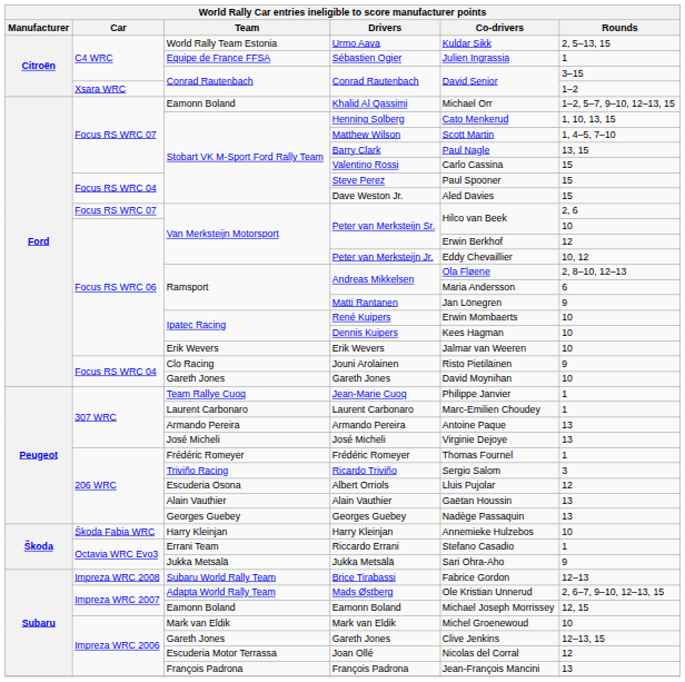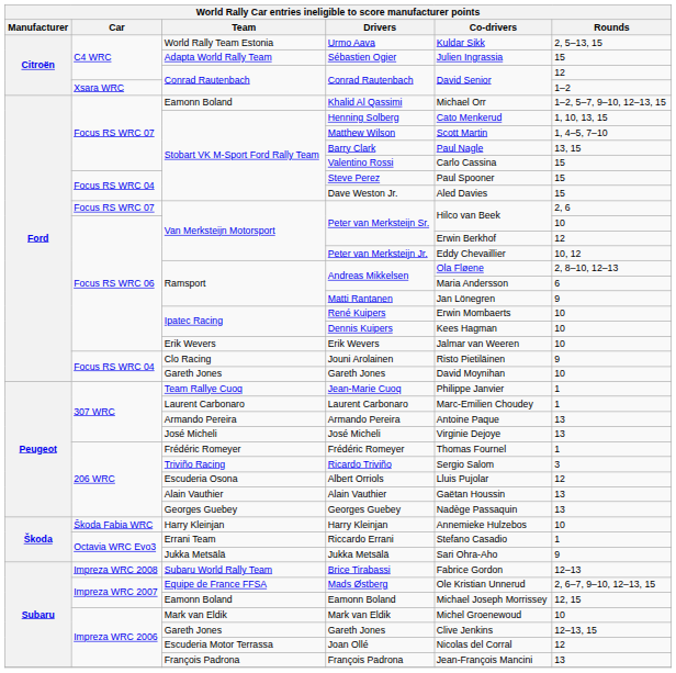 <table class="wikitable" width=75% style="font-size: 85%; max-width: 950px">
 <tr>
 <th colspan=7>World Rally Car entries ineligible to score manufacturer points</th>
 </tr>
 <tr>
 <th>Manufacturer</th>
 <th>Car</th>
 <th>Team</th>
 <th>Drivers</th>
 <th>Co-drivers</th>
 <th>Rounds</th>
 </tr>
 <tr>
 <th rowspan=4><a href='#'>Citroën</a></th>
 <td rowspan=3><a href='#'>C4 WRC</a></td>
 <td> World Rally Team Estonia</td>
 <td> <a href='#'>Urmo Aava</a></td>
 <td> <a href='#'>Kuldar Sikk</a></td>
 <td>2, 5–13, 15</td>
 </tr>
 <tr>
-<td> <a href='#'>Equipe de France FFSA</a></td>
+<td> <a href='#'>Adapta World Rally Team</a></td>
 <td> <a href='#'>Sébastien Ogier</a></td>
 <td> <a href='#'>Julien Ingrassia</a></td>
-<td>1</td>
+<td>15</td>
 </tr>
 <tr>
 <td rowspan=2 nowrap> <a href='#'>Conrad Rautenbach</a></td>
 <td rowspan=2 nowrap> <a href='#'>Conrad Rautenbach</a></td>
 <td rowspan=2> <a href='#'>David Senior</a></td>
-<td>3–15</td>
+<td>12</td>
 </tr>
 <tr>
 <td><a href='#'>Xsara WRC</a></td>
 <td>1–2</td>
 </tr>
 <tr>
 <th rowspan=19><a href='#'>Ford</a></th>
 <td rowspan=5 nowrap><a href='#'>Focus RS WRC 07</a></td>
 <td> Eamonn Boland</td>
 <td nowrap> <a href='#'>Khalid Al Qassimi</a></td>
 <td> Michael Orr</td>
 <td nowrap>1–2, 5–7, 9–10, 12–13, 15</td>
 </tr>
 <tr>
 <td rowspan=6> <a href='#'>Stobart VK M-Sport Ford Rally Team</a></td>
 <td> <a href='#'>Henning Solberg</a></td>
 <td> <a href='#'>Cato Menkerud</a></td>
 <td>1, 10, 13, 15</td>
 </tr>
 <tr>
 <td> <a href='#'>Matthew Wilson</a></td>
 <td> <a href='#'>Scott Martin</a></td>
 <td>1, 4–5, 7–10</td>
 </tr>
 <tr>
 <td> <a href='#'>Barry Clark</a></td>
 <td> <a href='#'>Paul Nagle</a></td>
 <td>13, 15</td>
 </tr>
 <tr>
 <td> <a href='#'>Valentino Rossi</a></td>
 <td> Carlo Cassina</td>
 <td>15</td>
 </tr>
 <tr>
 <td rowspan=2><a href='#'>Focus RS WRC 04</a></td>
 <td> <a href='#'>Steve Perez</a></td>
 <td> Paul Spooner</td>
 <td>15</td>
 </tr>
 <tr>
 <td> Dave Weston Jr.</td>
 <td> Aled Davies</td>
 <td>15</td>
 </tr>
 <tr>
 <td><a href='#'>Focus RS WRC 07</a></td>
 <td rowspan=4> <a href='#'>Van Merksteijn Motorsport</a></td>
 <td rowspan=3 nowrap> <a href='#'>Peter van Merksteijn Sr.</a></td>
 <td rowspan=2> Hilco van Beek</td>
 <td>2, 6</td>
 </tr>
 <tr>
 <td rowspan=9><a href='#'>Focus RS WRC 06</a></td>
 <td>10</td>
 </tr>
 <tr>
 <td> Erwin Berkhof</td>
 <td>12</td>
 </tr>
 <tr>
 <td> <a href='#'>Peter van Merksteijn Jr.</a></td>
 <td> Eddy Chevaillier</td>
 <td>10, 12</td>
 </tr>
 <tr>
 <td rowspan=3> Ramsport</td>
 <td rowspan=2> <a href='#'>Andreas Mikkelsen</a></td>
 <td> <a href='#'>Ola Fløene</a></td>
 <td>2, 8–10, 12–13</td>
 </tr>
 <tr>
 <td> Maria Andersson</td>
 <td>6</td>
 </tr>
 <tr>
 <td> <a href='#'>Matti Rantanen</a></td>
 <td> Jan Lönegren</td>
 <td>9</td>
 </tr>
 <tr>
 <td rowspan=2> <a href='#'>Ipatec Racing</a></td>
 <td> <a href='#'>René Kuipers</a></td>
 <td> Erwin Mombaerts</td>
 <td>10</td>
 </tr>
 <tr>
 <td> <a href='#'>Dennis Kuipers</a></td>
 <td> Kees Hagman</td>
 <td>10</td>
 </tr>
 <tr>
 <td> Erik Wevers</td>
 <td> Erik Wevers</td>
 <td> Jalmar van Weeren</td>
 <td>10</td>
 </tr>
 <tr>
 <td rowspan=2><a href='#'>Focus RS WRC 04</a></td>
 <td> Clo Racing</td>
 <td> Jouni Arolainen</td>
 <td> Risto Pietiläinen</td>
 <td>9</td>
 </tr>
 <tr>
 <td> Gareth Jones</td>
 <td> Gareth Jones</td>
 <td> David Moynihan</td>
 <td>10</td>
 </tr>
 <tr>
 <th rowspan=9><a href='#'>Peugeot</a></th>
 <td rowspan=4><a href='#'>307 WRC</a></td>
 <td> <a href='#'>Team Rallye Cuoq</a></td>
 <td> <a href='#'>Jean-Marie Cuoq</a></td>
 <td> Philippe Janvier</td>
 <td>1</td>
 </tr>
 <tr>
 <td> Laurent Carbonaro</td>
 <td> Laurent Carbonaro</td>
 <td nowrap> Marc-Emilien Choudey</td>
 <td>1</td>
 </tr>
 <tr>
 <td> Armando Pereira</td>
 <td> Armando Pereira</td>
 <td> Antoine Paque</td>
 <td>13</td>
 </tr>
 <tr>
 <td> José Micheli</td>
 <td> José Micheli</td>
 <td> Virginie Dejoye</td>
 <td>13</td>
 </tr>
 <tr>
 <td rowspan=5><a href='#'>206 WRC</a></td>
 <td> Frédéric Romeyer</td>
 <td> Frédéric Romeyer</td>
 <td> Thomas Fournel</td>
 <td>1</td>
 </tr>
 <tr>
 <td> <a href='#'>Triviño Racing</a></td>
 <td> <a href='#'>Ricardo Triviño</a></td>
 <td> Sergio Salom</td>
 <td>3</td>
 </tr>
 <tr>
 <td> Escuderia Osona</td>
 <td> Albert Orriols</td>
 <td> Lluis Pujolar</td>
 <td>12</td>
 </tr>
 <tr>
 <td> Alain Vauthier</td>
 <td> Alain Vauthier</td>
 <td> Gaëtan Houssin</td>
 <td>13</td>
 </tr>
 <tr>
 <td> Georges Guebey</td>
 <td> Georges Guebey</td>
 <td> Nadège Passaquin</td>
 <td>13</td>
 </tr>
 <tr>
 <th rowspan=3><a href='#'>Škoda</a></th>
 <td><a href='#'>Škoda Fabia WRC</a></td>
 <td> Harry Kleinjan</td>
 <td> Harry Kleinjan</td>
 <td> Annemieke Hulzebos</td>
 <td>10</td>
 </tr>
 <tr>
 <td rowspan=2 nowrap><a href='#'>Octavia WRC Evo3</a></td>
 <td> Errani Team</td>
 <td> Riccardo Errani</td>
 <td> Stefano Casadio</td>
 <td>1</td>
 </tr>
 <tr>
 <td> Jukka Metsälä</td>
 <td> Jukka Metsälä</td>
 <td> Sari Ohra-Aho</td>
 <td>9</td>
 </tr>
 <tr>
 <th rowspan=7><a href='#'>Subaru</a></th>
 <td nowrap><a href='#'>Impreza WRC 2008</a></td>
 <td> <a href='#'>Subaru World Rally Team</a></td>
 <td> <a href='#'>Brice Tirabassi</a></td>
 <td> Fabrice Gordon</td>
 <td>12–13</td>
 </tr>
 <tr>
 <td rowspan=2><a href='#'>Impreza WRC 2007</a></td>
-<td> <a href='#'>Adapta World Rally Team</a></td>
+<td> <a href='#'>Equipe de France FFSA</a></td>
 <td> <a href='#'>Mads Østberg</a></td>
 <td nowrap> Ole Kristian Unnerud</td>
 <td nowrap>2, 6–7, 9–10, 12–13, 15</td>
 </tr>
 <tr>
 <td> Eamonn Boland</td>
 <td> Eamonn Boland</td>
 <td nowrap> Michael Joseph Morrissey</td>
 <td>12, 15</td>
 </tr>
 <tr>
 <td rowspan=4><a href='#'>Impreza WRC 2006</a></td>
 <td> Mark van Eldik</td>
 <td> Mark van Eldik</td>
 <td> Michel Groenewoud</td>
 <td>10</td>
 </tr>
 <tr>
 <td> Gareth Jones</td>
 <td> Gareth Jones</td>
 <td> Clive Jenkins</td>
 <td>12–13, 15</td>
 </tr>
 <tr>
 <td> Escuderia Motor Terrassa</td>
 <td> Joan Ollé</td>
 <td> Nicolas del Corral</td>
 <td>12</td>
 </tr>
 <tr>
 <td> François Padrona</td>
 <td> François Padrona</td>
 <td> Jean-François Mancini</td>
 <td>13</td>
 </tr>
 <tr>
 </tr>
 </table>
